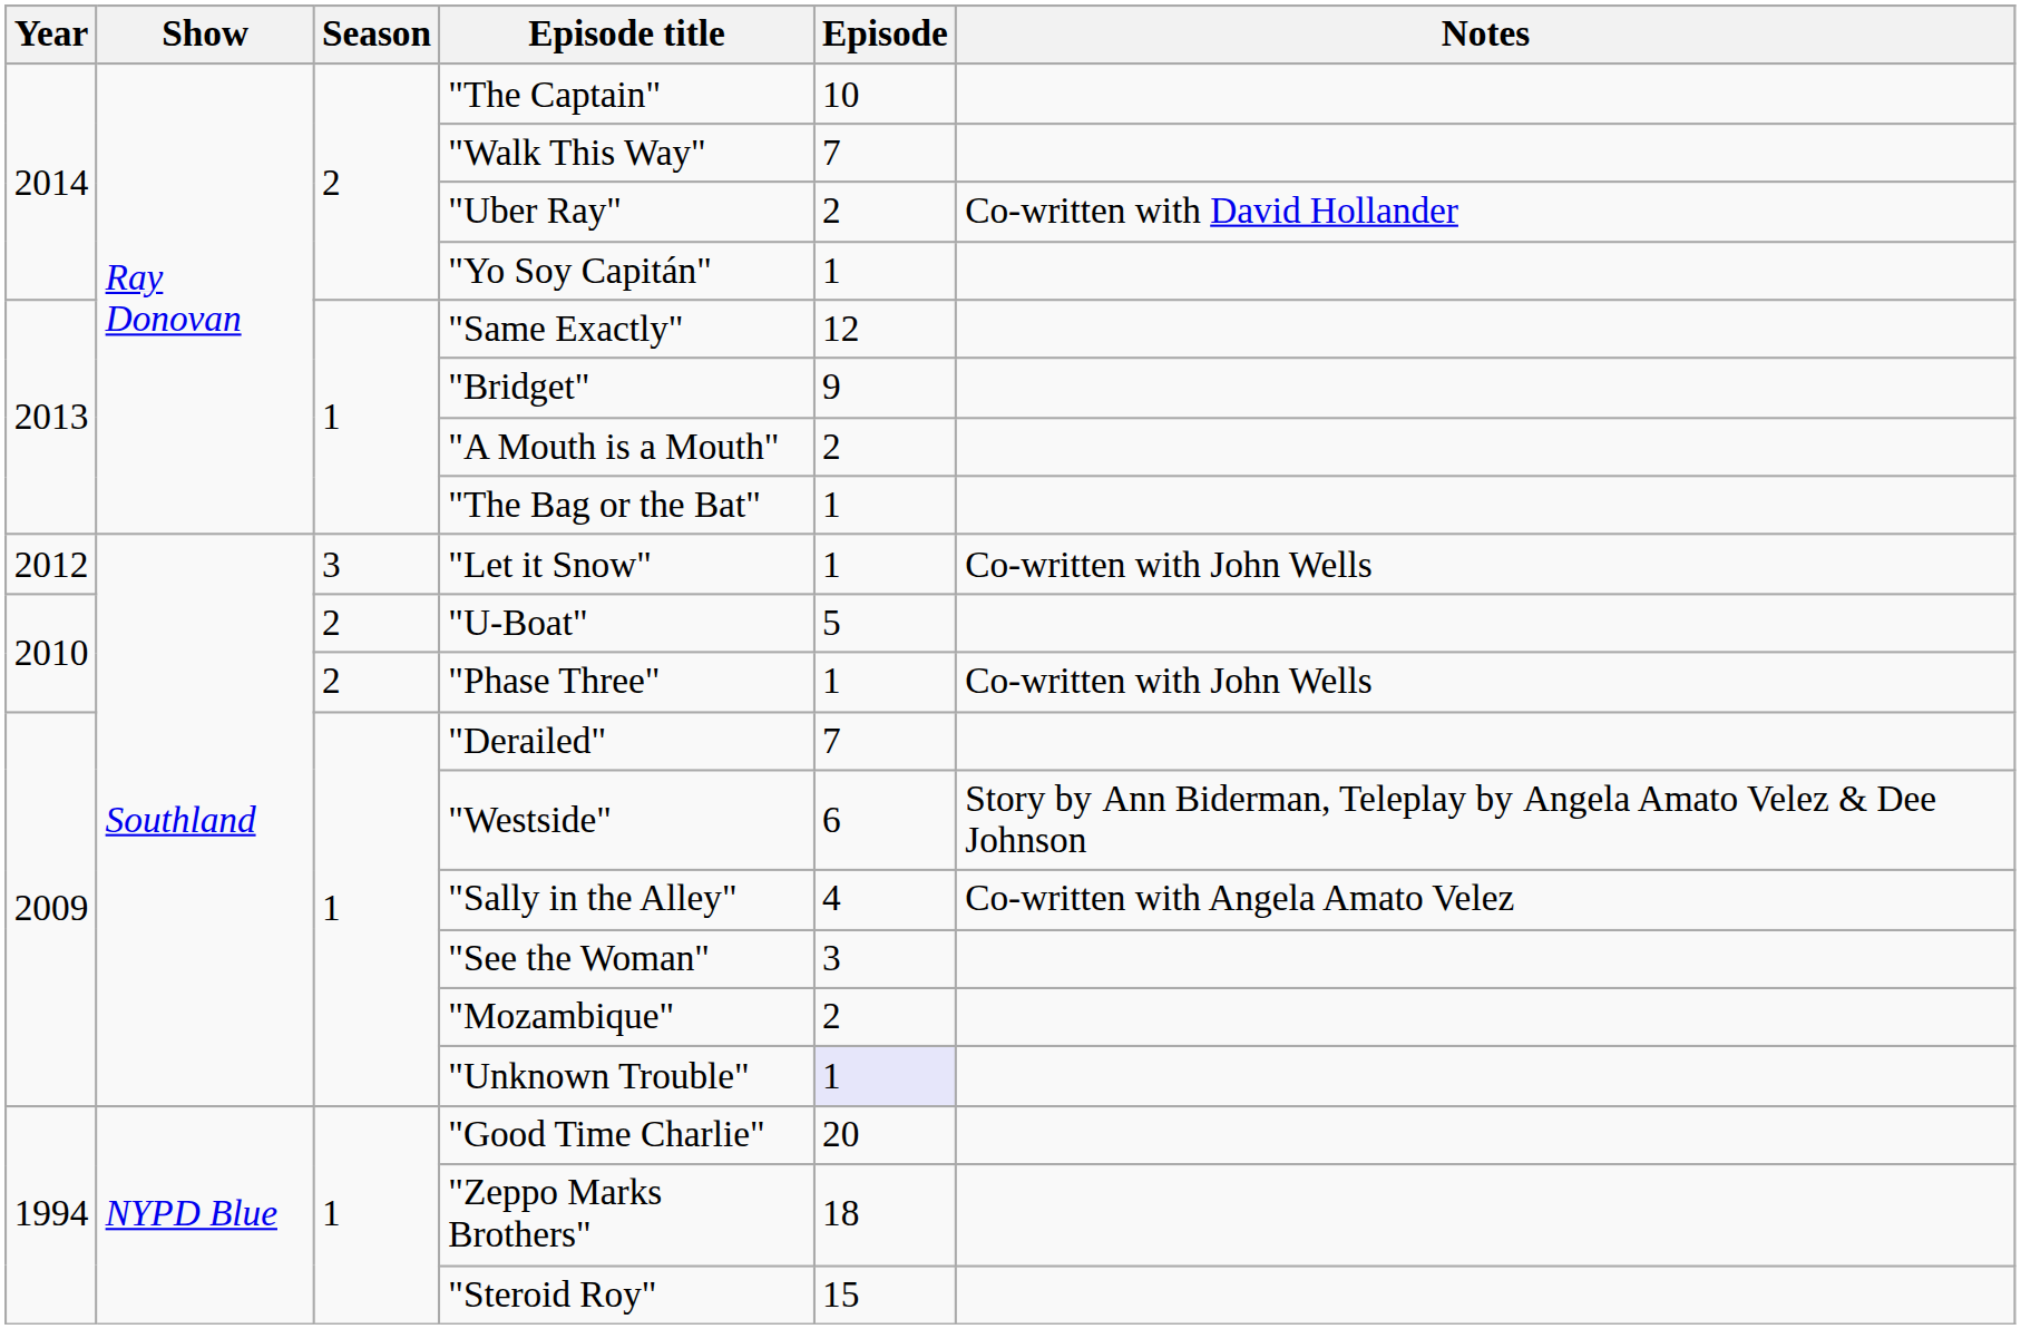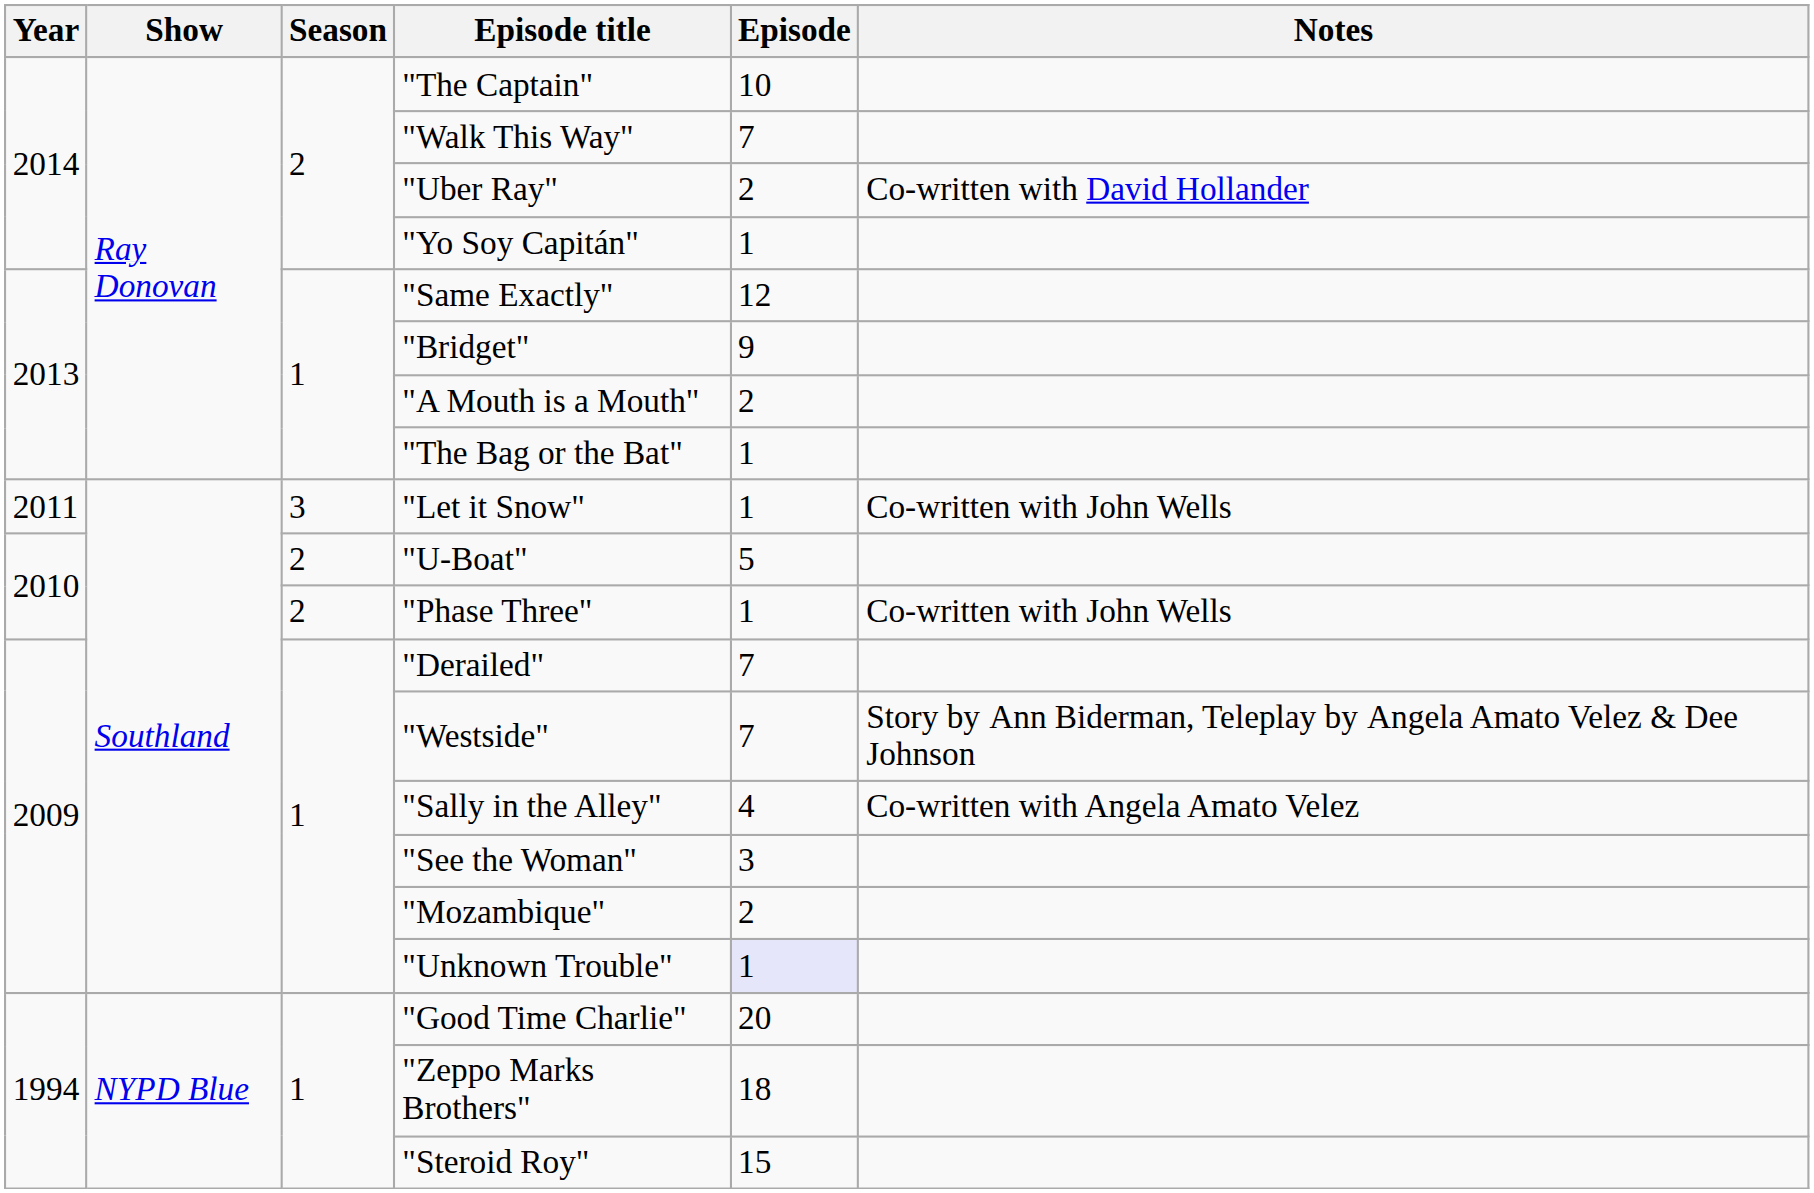 <table class="wikitable">
 <tr>
 <th>Year</th>
 <th>Show</th>
 <th>Season</th>
 <th>Episode title</th>
 <th>Episode</th>
 <th>Notes</th>
 </tr>
 <tr>
 <td rowspan="4">2014</td>
 <td rowspan="8"><em><a href='#'>Ray Donovan</a></em></td>
 <td rowspan="4">2</td>
 <td>"The Captain"</td>
 <td>10</td>
 <td></td>
 </tr>
 <tr>
 <td>"Walk This Way"</td>
 <td>7</td>
 <td></td>
 </tr>
 <tr>
 <td>"Uber Ray"</td>
 <td>2</td>
 <td>Co-written with <a href='#'>David Hollander</a></td>
 </tr>
 <tr>
 <td>"Yo Soy Capitán"</td>
 <td>1</td>
 <td></td>
 </tr>
 <tr>
 <td rowspan="4">2013</td>
 <td rowspan="4">1</td>
 <td>"Same Exactly"</td>
 <td>12</td>
 <td></td>
 </tr>
 <tr>
 <td>"Bridget"</td>
 <td>9</td>
 <td></td>
 </tr>
 <tr>
 <td>"A Mouth is a Mouth"</td>
 <td>2</td>
 <td></td>
 </tr>
 <tr>
 <td>"The Bag or the Bat"</td>
 <td>1</td>
 <td></td>
 </tr>
 <tr>
-<td>2012</td>
+<td>2011</td>
 <td rowspan="9"><em><a href='#'>Southland</a></em></td>
 <td>3</td>
 <td>"Let it Snow"</td>
 <td>1</td>
 <td>Co-written with John Wells</td>
 </tr>
 <tr>
 <td rowspan="2">2010</td>
 <td>2</td>
 <td>"U-Boat"</td>
 <td>5</td>
 <td></td>
 </tr>
 <tr>
 <td>2</td>
 <td>"Phase Three"</td>
 <td>1</td>
 <td>Co-written with John Wells</td>
 </tr>
 <tr>
 <td rowspan="6">2009</td>
 <td rowspan="6">1</td>
 <td>"Derailed"</td>
 <td>7</td>
 <td></td>
 </tr>
 <tr>
 <td>"Westside"</td>
-<td>6</td>
+<td>7</td>
 <td>Story by  Ann Biderman, Teleplay by  Angela Amato Velez & Dee Johnson</td>
 </tr>
 <tr>
 <td>"Sally in the Alley"</td>
 <td>4</td>
 <td>Co-written with Angela Amato Velez</td>
 </tr>
 <tr>
 <td>"See the Woman"</td>
 <td>3</td>
 <td></td>
 </tr>
 <tr>
 <td>"Mozambique"</td>
 <td>2</td>
 <td></td>
 </tr>
 <tr>
 <td>"Unknown Trouble"</td>
 <td style="background: lavender;">1</td>
 <td></td>
 </tr>
 <tr>
 <td rowspan="3">1994</td>
 <td rowspan="3"><em><a href='#'>NYPD Blue</a></em></td>
 <td rowspan="3">1</td>
 <td>"Good Time Charlie"</td>
 <td>20</td>
 <td></td>
 </tr>
 <tr>
 <td>"Zeppo Marks Brothers"</td>
 <td>18</td>
 <td></td>
 </tr>
 <tr>
 <td>"Steroid Roy"</td>
 <td>15</td>
 <td></td>
 </tr>
 </table>
